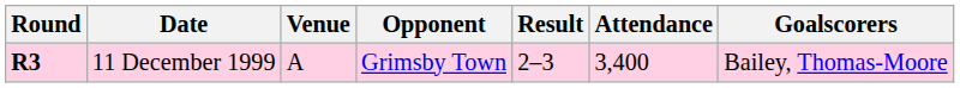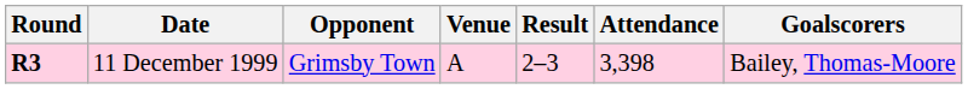 <table class="wikitable">
 <tr>
 <th>Round</th>
 <th>Date</th>
+<th>Opponent</th>
 <th>Venue</th>
-<th>Opponent</th>
 <th>Result</th>
 <th>Attendance</th>
 <th>Goalscorers</th>
 </tr>
 <tr style="background-color: #ffd0e3;">
 <td><strong>R3</strong></td>
 <td>11 December 1999</td>
+<td><a href='#'>Grimsby Town</a></td>
 <td>A</td>
-<td><a href='#'>Grimsby Town</a></td>
 <td>2–3</td>
-<td>3,400</td>
+<td>3,398</td>
 <td>Bailey, <a href='#'>Thomas-Moore</a></td>
 </tr>
 </table>
